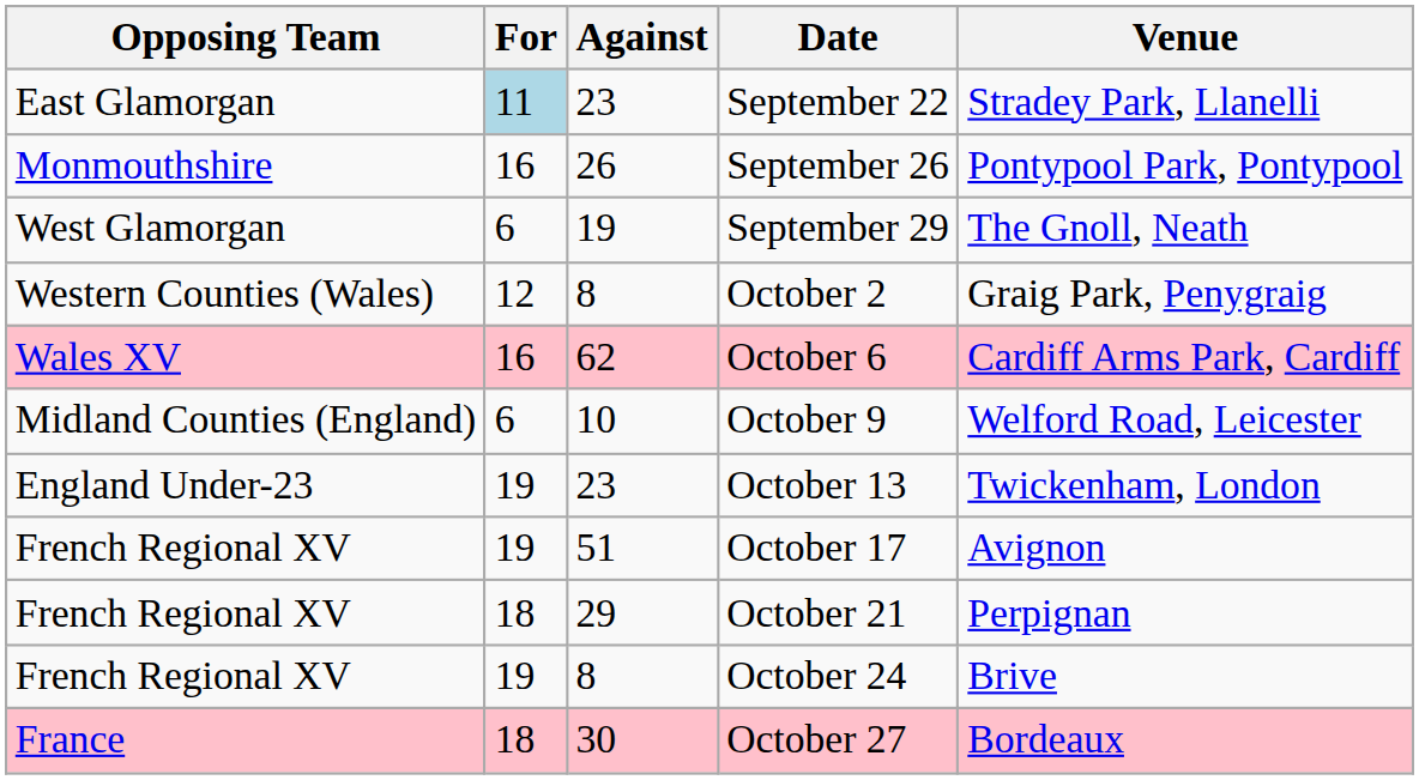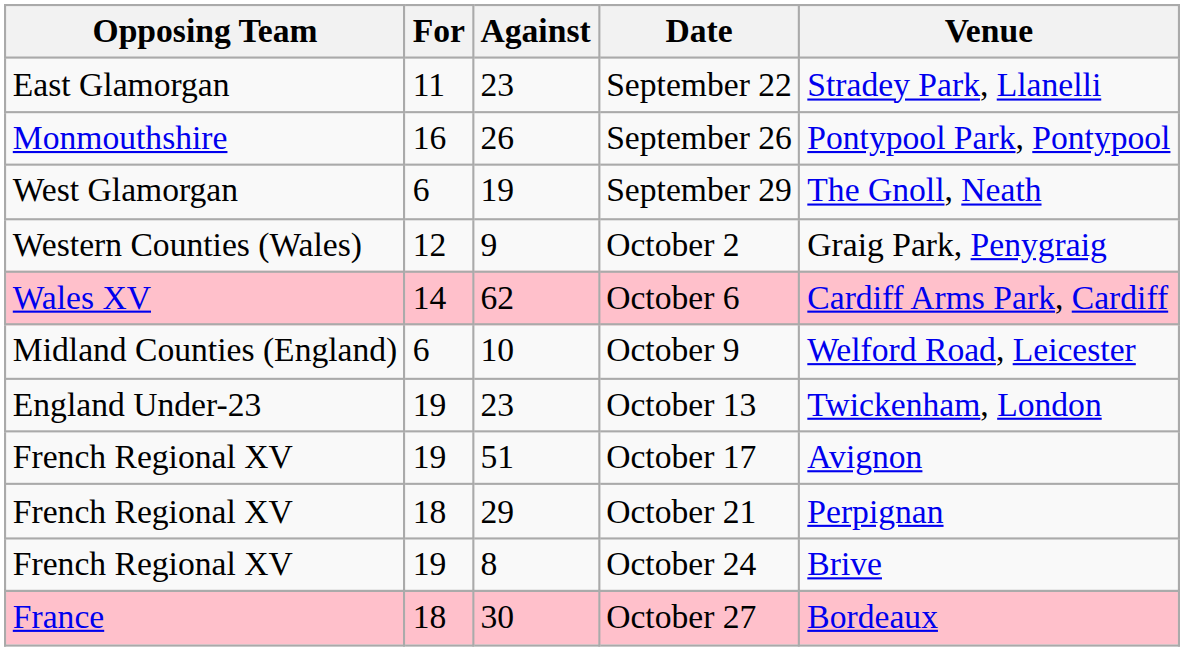 <table class="wikitable">
 <tr>
 <th>Opposing Team</th>
 <th>For</th>
 <th>Against</th>
 <th>Date</th>
 <th>Venue</th>
 </tr>
 <tr>
 <td>East Glamorgan</td>
-<td style="background: lightblue;">11</td>
+<td>11</td>
 <td>23</td>
 <td>September 22</td>
 <td><a href='#'>Stradey Park</a>, <a href='#'>Llanelli</a></td>
 </tr>
 <tr>
 <td><a href='#'>Monmouthshire</a></td>
 <td>16</td>
 <td>26</td>
 <td>September 26</td>
 <td><a href='#'>Pontypool Park</a>, <a href='#'>Pontypool</a></td>
 </tr>
 <tr>
 <td>West Glamorgan</td>
 <td>6</td>
 <td>19</td>
 <td>September 29</td>
 <td><a href='#'>The Gnoll</a>, <a href='#'>Neath</a></td>
 </tr>
 <tr>
 <td>Western Counties (Wales)</td>
 <td>12</td>
-<td>8</td>
+<td>9</td>
 <td>October 2</td>
 <td>Graig Park, <a href='#'>Penygraig</a></td>
 </tr>
 <tr style="background:pink">
 <td><a href='#'>Wales XV</a></td>
-<td>16</td>
+<td>14</td>
 <td>62</td>
 <td>October 6</td>
 <td><a href='#'>Cardiff Arms Park</a>, <a href='#'>Cardiff</a></td>
 </tr>
 <tr>
 <td>Midland Counties (England)</td>
 <td>6</td>
 <td>10</td>
 <td>October 9</td>
 <td><a href='#'>Welford Road</a>, <a href='#'>Leicester</a></td>
 </tr>
 <tr>
 <td>England Under-23</td>
 <td>19</td>
 <td>23</td>
 <td>October 13</td>
 <td><a href='#'>Twickenham</a>, <a href='#'>London</a></td>
 </tr>
 <tr>
 <td>French Regional XV</td>
 <td>19</td>
 <td>51</td>
 <td>October 17</td>
 <td><a href='#'>Avignon</a></td>
 </tr>
 <tr>
 <td>French Regional XV</td>
 <td>18</td>
 <td>29</td>
 <td>October 21</td>
 <td><a href='#'>Perpignan</a></td>
 </tr>
 <tr>
 <td>French Regional XV</td>
 <td>19</td>
 <td>8</td>
 <td>October 24</td>
 <td><a href='#'>Brive</a></td>
 </tr>
 <tr>
 </tr>
 <tr style="background:pink">
 <td><a href='#'>France</a></td>
 <td>18</td>
 <td>30</td>
 <td>October 27</td>
 <td><a href='#'>Bordeaux</a></td>
 </tr>
 </table>
